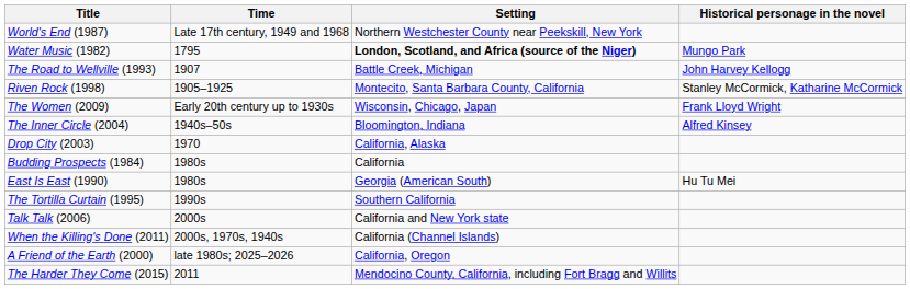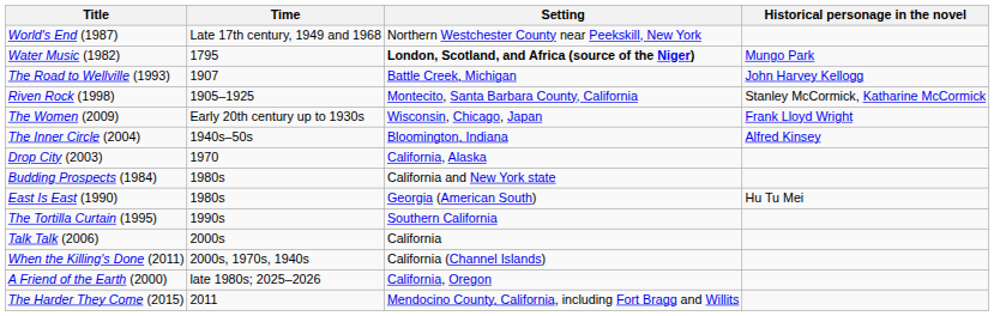 <table class="wikitable">
 <tr>
 <th>Title</th>
 <th>Time</th>
 <th>Setting</th>
 <th>Historical personage in the novel</th>
 </tr>
 <tr>
 <td><em><a href='#'>World's End</a></em> (1987)</td>
 <td>Late 17th century, 1949 and 1968</td>
 <td>Northern <a href='#'>Westchester County</a> near <a href='#'>Peekskill, New York</a></td>
 <td></td>
 </tr>
 <tr>
 <td><em><a href='#'>Water Music</a></em> (1982)</td>
 <td>1795</td>
 <td><strong>London, Scotland, and Africa (source of the <a href='#'>Niger</a>)</strong></td>
 <td><a href='#'>Mungo Park</a></td>
 </tr>
 <tr>
 <td><em><a href='#'>The Road to Wellville</a></em> (1993)</td>
 <td>1907</td>
 <td><a href='#'>Battle Creek, Michigan</a></td>
 <td><a href='#'>John Harvey Kellogg</a></td>
 </tr>
 <tr>
 <td><em><a href='#'>Riven Rock</a></em> (1998)</td>
 <td>1905–1925</td>
 <td><a href='#'>Montecito</a>, <a href='#'>Santa Barbara County, California</a></td>
 <td>Stanley McCormick, <a href='#'>Katharine McCormick</a></td>
 </tr>
 <tr>
 <td><em><a href='#'>The Women</a></em> (2009)</td>
 <td>Early 20th century up to 1930s</td>
 <td><a href='#'>Wisconsin</a>, <a href='#'>Chicago</a>, <a href='#'>Japan</a></td>
 <td><a href='#'>Frank Lloyd Wright</a></td>
 </tr>
 <tr>
 <td><em><a href='#'>The Inner Circle</a></em> (2004)</td>
 <td>1940s–50s</td>
 <td><a href='#'>Bloomington, Indiana</a></td>
 <td><a href='#'>Alfred Kinsey</a></td>
 </tr>
 <tr>
 <td><em><a href='#'>Drop City</a></em> (2003)</td>
 <td>1970</td>
 <td><a href='#'>California</a>, <a href='#'>Alaska</a></td>
 <td></td>
 </tr>
 <tr>
 <td><em><a href='#'>Budding Prospects</a></em> (1984)</td>
 <td>1980s</td>
-<td>California</td>
+<td>California and <a href='#'>New York state</a></td>
 <td></td>
 </tr>
 <tr>
 <td><em><a href='#'>East Is East</a></em> (1990)</td>
 <td>1980s</td>
 <td><a href='#'>Georgia</a> (<a href='#'>American South</a>)</td>
 <td>Hu Tu Mei</td>
 </tr>
 <tr>
 <td><em><a href='#'>The Tortilla Curtain</a></em> (1995)</td>
 <td>1990s</td>
 <td><a href='#'>Southern California</a></td>
 <td></td>
 </tr>
 <tr>
 <td><em><a href='#'>Talk Talk</a></em> (2006)</td>
 <td>2000s</td>
-<td>California and <a href='#'>New York state</a></td>
+<td>California</td>
 <td></td>
 </tr>
 <tr>
 <td><em><a href='#'>When the Killing's Done</a></em> (2011)</td>
 <td>2000s, 1970s, 1940s</td>
 <td>California (<a href='#'>Channel Islands</a>)</td>
 <td></td>
 </tr>
 <tr>
 <td><em><a href='#'>A Friend of the Earth</a></em> (2000)</td>
 <td>late 1980s; 2025–2026</td>
 <td><a href='#'>California</a>, <a href='#'>Oregon</a></td>
 <td></td>
 </tr>
 <tr>
 <td><em><a href='#'>The Harder They Come</a></em> (2015)</td>
 <td>2011</td>
 <td><a href='#'>Mendocino County, California</a>, including <a href='#'>Fort Bragg</a> and <a href='#'>Willits</a></td>
 <td></td>
 </tr>
 </table>
